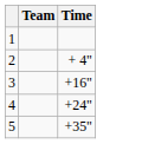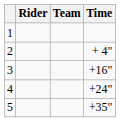 <table class="wikitable">
 <tr>
 <th></th>
+<th>Rider</th>
 <th>Team</th>
 <th>Time</th>
 </tr>
 <tr>
 <td>1</td>
 <td></td>
+<td></td>
 <td align="right"></td>
 </tr>
 <tr>
 <td>2</td>
+<td></td>
 <td></td>
 <td align="right">+ 4"</td>
 </tr>
 <tr>
 <td>3</td>
 <td></td>
+<td></td>
 <td align="right">+16"</td>
 </tr>
 <tr>
 <td>4</td>
+<td></td>
 <td></td>
 <td align="right">+24"</td>
 </tr>
 <tr>
 <td>5</td>
 <td></td>
+<td></td>
 <td align="right">+35"</td>
 </tr>
 </table>
